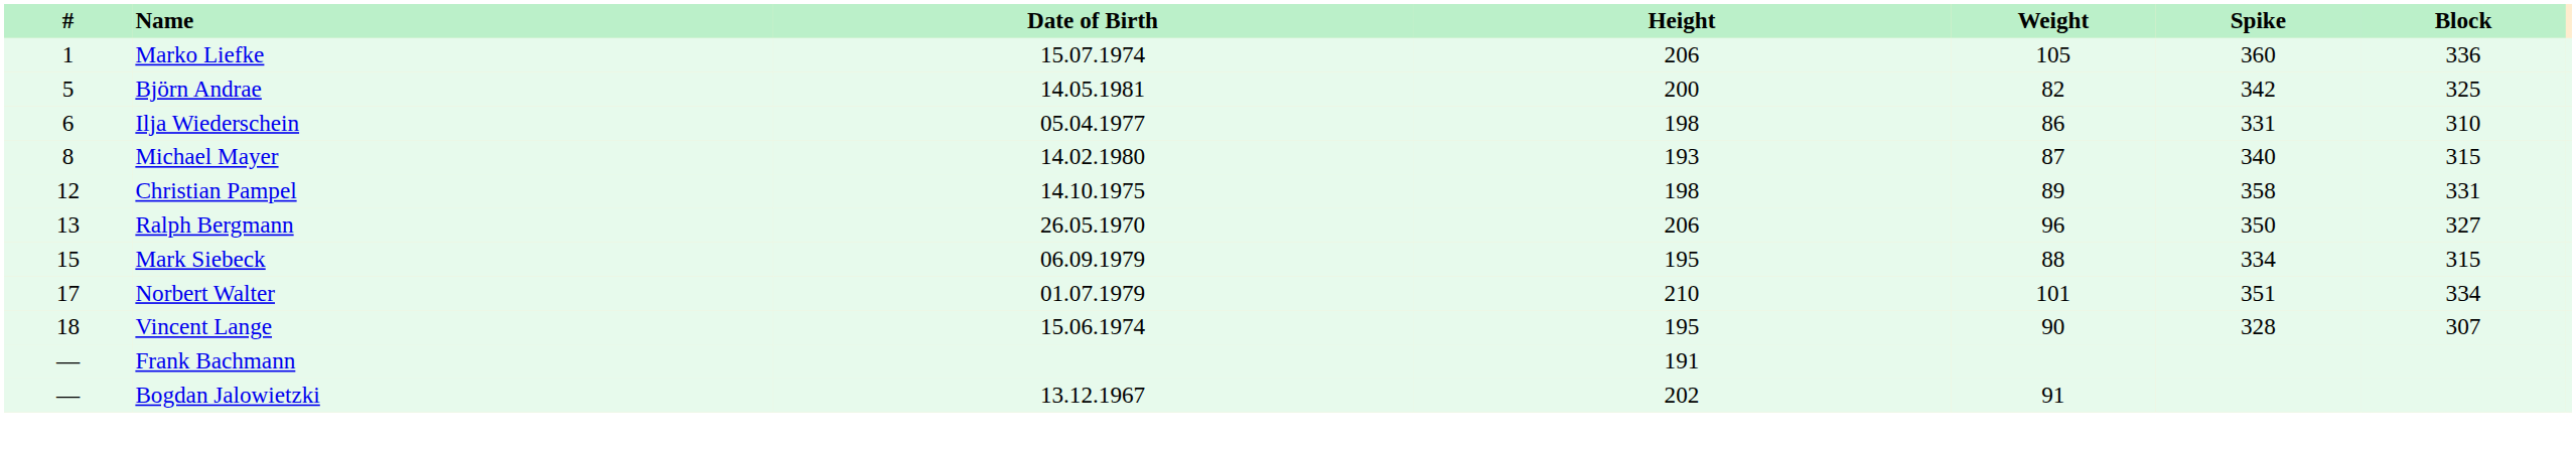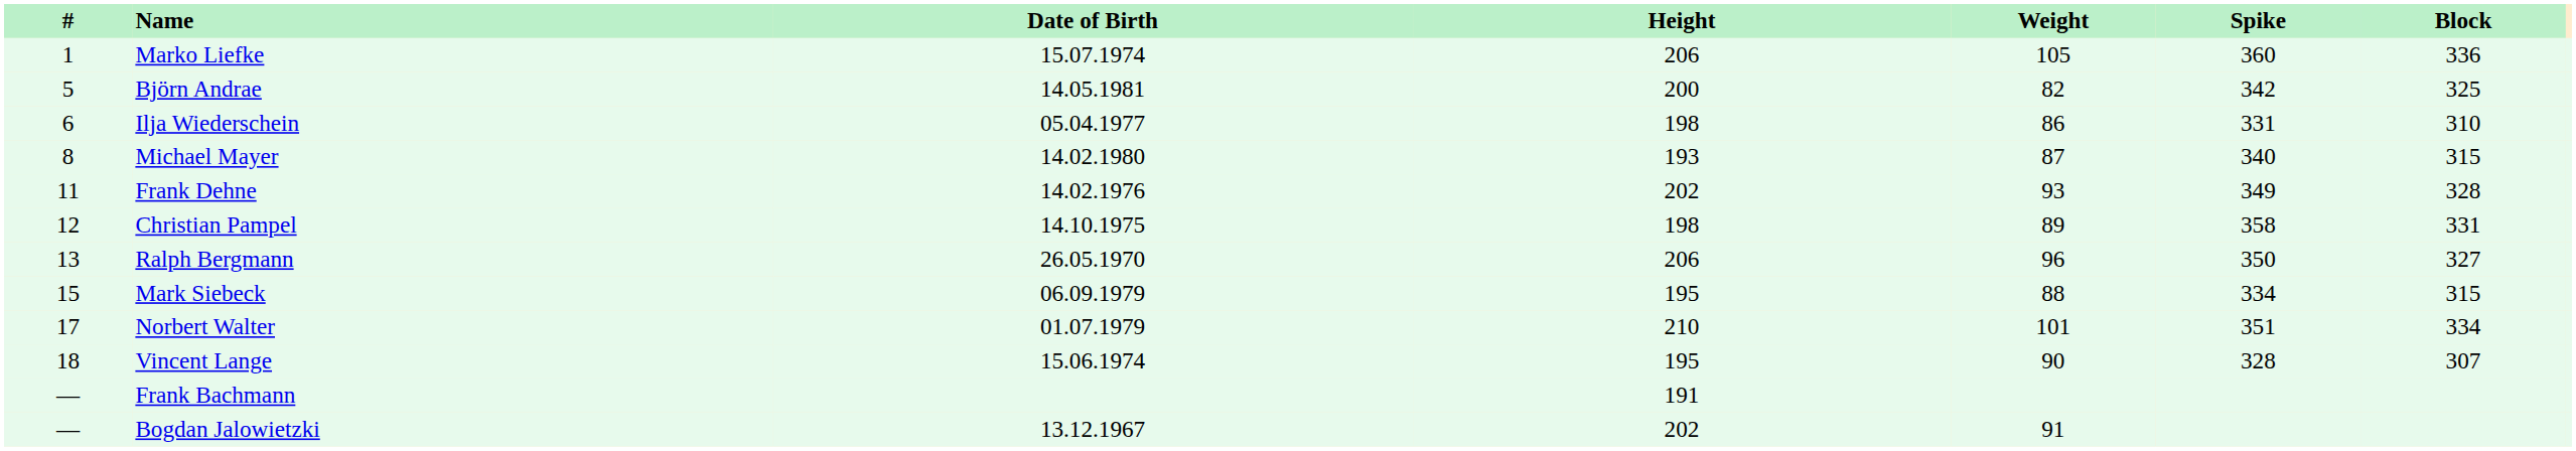 <table border=0 cellpadding=2 cellspacing=0  |- bgcolor=#FFECCE style="text-align:center; font-size:90%;" width=100%>
 <tr bgcolor=#BBF0C9>
 <th width=5%>#</th>
 <th width=25% align=left>Name</th>
 <th width=25%>Date of Birth</th>
 <th width=21%>Height</th>
 <th width=8%>Weight</th>
 <th width=8%>Spike</th>
 <th width=8%>Block</th>
 </tr>
 <tr bgcolor=#E7FAEC>
 <td>1</td>
 <td align=left><a href='#'>Marko Liefke</a></td>
 <td>15.07.1974</td>
 <td>206</td>
 <td>105</td>
 <td>360</td>
 <td>336</td>
 <td></td>
 </tr>
 <tr bgcolor=#E7FAEC>
 <td>5</td>
 <td align=left><a href='#'>Björn Andrae</a></td>
 <td>14.05.1981</td>
 <td>200</td>
 <td>82</td>
 <td>342</td>
 <td>325</td>
 <td></td>
 </tr>
 <tr bgcolor=#E7FAEC>
 <td>6</td>
 <td align=left><a href='#'>Ilja Wiederschein</a></td>
 <td>05.04.1977</td>
 <td>198</td>
 <td>86</td>
 <td>331</td>
 <td>310</td>
 <td></td>
 </tr>
 <tr bgcolor=#E7FAEC>
 <td>8</td>
 <td align=left><a href='#'>Michael Mayer</a></td>
 <td>14.02.1980</td>
 <td>193</td>
 <td>87</td>
 <td>340</td>
 <td>315</td>
+<td></td>
+</tr>
+<tr bgcolor=#E7FAEC>
+<td>11</td>
+<td align=left><a href='#'>Frank Dehne</a></td>
+<td>14.02.1976</td>
+<td>202</td>
+<td>93</td>
+<td>349</td>
+<td>328</td>
 <td></td>
 </tr>
 <tr bgcolor=#E7FAEC>
 <td>12</td>
 <td align=left><a href='#'>Christian Pampel</a></td>
 <td>14.10.1975</td>
 <td>198</td>
 <td>89</td>
 <td>358</td>
 <td>331</td>
 <td></td>
 </tr>
 <tr bgcolor=#E7FAEC>
 <td>13</td>
 <td align=left><a href='#'>Ralph Bergmann</a></td>
 <td>26.05.1970</td>
 <td>206</td>
 <td>96</td>
 <td>350</td>
 <td>327</td>
 <td></td>
 </tr>
 <tr bgcolor=#E7FAEC>
 <td>15</td>
 <td align=left><a href='#'>Mark Siebeck</a></td>
 <td>06.09.1979</td>
 <td>195</td>
 <td>88</td>
 <td>334</td>
 <td>315</td>
 <td></td>
 </tr>
 <tr bgcolor=#E7FAEC>
 <td>17</td>
 <td align=left><a href='#'>Norbert Walter</a></td>
 <td>01.07.1979</td>
 <td>210</td>
 <td>101</td>
 <td>351</td>
 <td>334</td>
 <td></td>
 </tr>
 <tr bgcolor=#E7FAEC>
 <td>18</td>
 <td align=left><a href='#'>Vincent Lange</a></td>
 <td>15.06.1974</td>
 <td>195</td>
 <td>90</td>
 <td>328</td>
 <td>307</td>
 <td></td>
 </tr>
 <tr bgcolor=#E7FAEC>
 <td>—</td>
 <td align=left><a href='#'>Frank Bachmann</a></td>
 <td></td>
 <td>191</td>
 <td></td>
 <td></td>
 <td></td>
 <td></td>
 </tr>
 <tr bgcolor=#E7FAEC>
 <td>—</td>
 <td align=left><a href='#'>Bogdan Jalowietzki</a></td>
 <td>13.12.1967</td>
 <td>202</td>
 <td>91</td>
 <td></td>
 <td></td>
 <td></td>
 </tr>
 </table>
